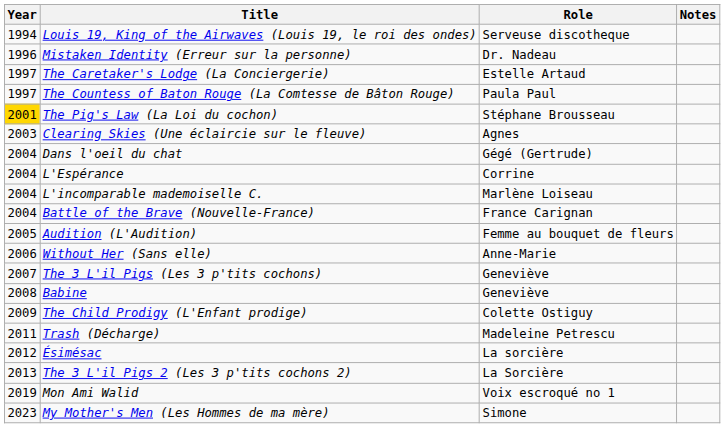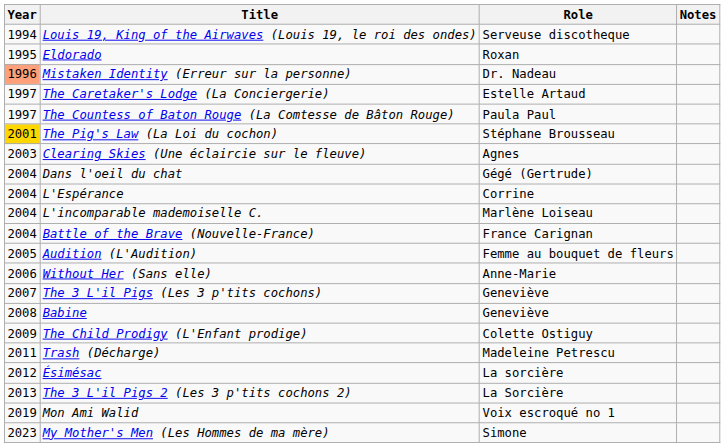 <table class="wikitable sortable">
 <tr>
 <th>Year</th>
 <th>Title</th>
 <th>Role</th>
 <th>Notes</th>
 </tr>
 <tr>
 <td>1994</td>
 <td><em><a href='#'>Louis 19, King of the Airwaves</a> (Louis 19, le roi des ondes)</em></td>
 <td>Serveuse discotheque</td>
 <td></td>
 </tr>
 <tr>
-<td>1996</td>
+<td>1995</td>
+<td><em><a href='#'>Eldorado</a></em></td>
+<td>Roxan</td>
+<td></td>
+</tr>
+<tr>
+<td style="background: lightsalmon;">1996</td>
 <td><em><a href='#'>Mistaken Identity</a> (Erreur sur la personne)</em></td>
 <td>Dr. Nadeau</td>
 <td></td>
 </tr>
 <tr>
 <td>1997</td>
 <td><em><a href='#'>The Caretaker's Lodge</a> (La Conciergerie)</em></td>
 <td>Estelle Artaud</td>
 <td></td>
 </tr>
 <tr>
 <td>1997</td>
 <td><em><a href='#'>The Countess of Baton Rouge</a> (La Comtesse de Bâton Rouge)</em></td>
 <td>Paula Paul</td>
 <td></td>
 </tr>
 <tr>
 <td style="background: gold;">2001</td>
 <td><em><a href='#'>The Pig's Law</a> (La Loi du cochon)</em></td>
 <td>Stéphane Brousseau</td>
 <td></td>
 </tr>
 <tr>
 <td>2003</td>
 <td><em><a href='#'>Clearing Skies</a> (Une éclaircie sur le fleuve)</em></td>
 <td>Agnes</td>
 <td></td>
 </tr>
 <tr>
 <td>2004</td>
 <td><em>Dans l'oeil du chat</em></td>
 <td>Gégé (Gertrude)</td>
 <td></td>
 </tr>
 <tr>
 <td>2004</td>
 <td><em>L'Espérance</em></td>
 <td>Corrine</td>
 <td></td>
 </tr>
 <tr>
 <td>2004</td>
 <td><em>L'incomparable mademoiselle C.</em></td>
 <td>Marlène Loiseau</td>
 <td></td>
 </tr>
 <tr>
 <td>2004</td>
 <td><em><a href='#'>Battle of the Brave</a> (Nouvelle-France)</em></td>
 <td>France Carignan</td>
 <td></td>
 </tr>
 <tr>
 <td>2005</td>
 <td><em><a href='#'>Audition</a> (L'Audition)</em></td>
 <td>Femme au bouquet de fleurs</td>
 <td></td>
 </tr>
 <tr>
 <td>2006</td>
 <td><em><a href='#'>Without Her</a> (Sans elle)</em></td>
 <td>Anne-Marie</td>
 <td></td>
 </tr>
 <tr>
 <td>2007</td>
 <td><em><a href='#'>The 3 L'il Pigs</a> (Les 3 p'tits cochons)</em></td>
 <td>Geneviève</td>
 <td></td>
 </tr>
 <tr>
 <td>2008</td>
 <td><em><a href='#'>Babine</a></em></td>
 <td>Geneviève</td>
 <td></td>
 </tr>
 <tr>
 <td>2009</td>
 <td><em><a href='#'>The Child Prodigy</a> (L'Enfant prodige)</em></td>
 <td>Colette Ostiguy</td>
 <td></td>
 </tr>
 <tr>
 <td>2011</td>
 <td><em><a href='#'>Trash</a> (Décharge)</em></td>
 <td>Madeleine Petrescu</td>
 <td></td>
 </tr>
 <tr>
 <td>2012</td>
 <td><em><a href='#'>Ésimésac</a></em></td>
 <td>La sorcière</td>
 <td></td>
 </tr>
 <tr>
 <td>2013</td>
 <td><em><a href='#'>The 3 L'il Pigs 2</a> (Les 3 p'tits cochons 2)</em></td>
 <td>La Sorcière</td>
 <td></td>
 </tr>
 <tr>
 <td>2019</td>
 <td><em>Mon Ami Walid</em></td>
 <td>Voix escroqué no 1</td>
 <td></td>
 </tr>
 <tr>
 <td>2023</td>
 <td><em><a href='#'>My Mother's Men</a> (Les Hommes de ma mère)</em></td>
 <td>Simone</td>
 <td></td>
 </tr>
 </table>
